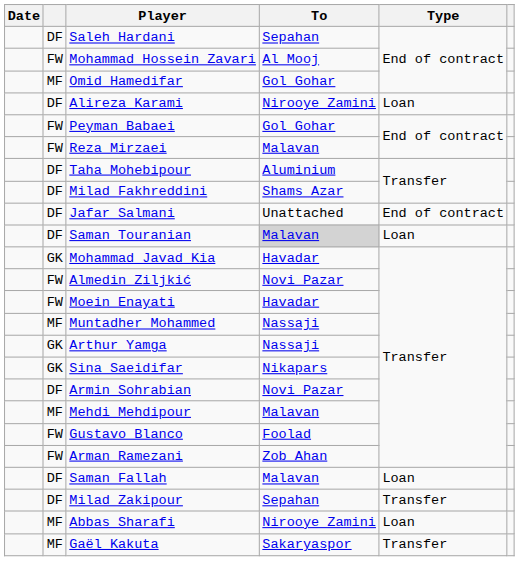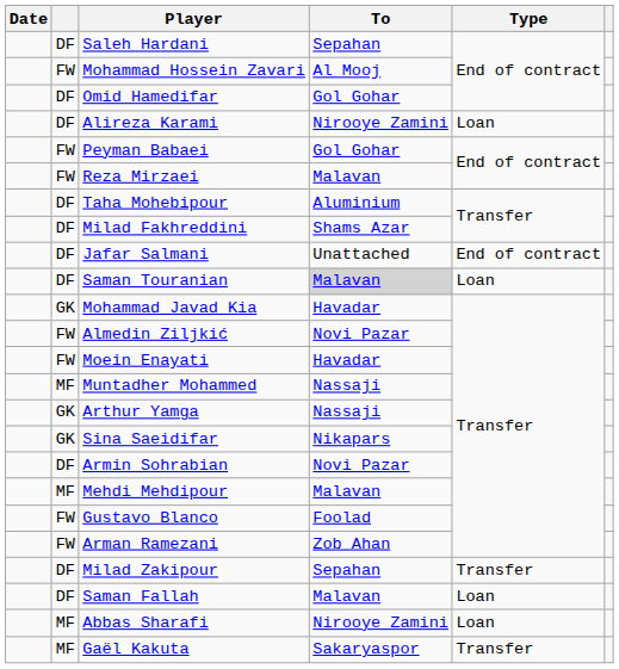 <table class="wikitable">
 <tr>
 <th>Date</th>
 <th></th>
 <th>Player</th>
 <th>To</th>
 <th>Type</th>
 <th></th>
 </tr>
 <tr>
 <td></td>
 <td>DF</td>
 <td> <a href='#'>Saleh Hardani</a></td>
 <td><a href='#'>Sepahan</a></td>
 <td rowspan="3">End of contract</td>
 <td align="center"></td>
 </tr>
 <tr>
 <td></td>
 <td>FW</td>
 <td> <a href='#'>Mohammad Hossein Zavari</a></td>
 <td> <a href='#'>Al Mooj</a></td>
 <td align="center"></td>
 </tr>
 <tr>
 <td></td>
-<td>MF</td>
+<td>DF</td>
 <td> <a href='#'>Omid Hamedifar</a></td>
 <td><a href='#'>Gol Gohar</a></td>
 <td align="center"></td>
 </tr>
 <tr>
 <td></td>
 <td>DF</td>
 <td> <a href='#'>Alireza Karami</a></td>
 <td><a href='#'>Nirooye Zamini</a></td>
 <td>Loan</td>
 <td align="center"></td>
 </tr>
 <tr>
 <td></td>
 <td>FW</td>
 <td> <a href='#'>Peyman Babaei</a></td>
 <td><a href='#'>Gol Gohar</a></td>
 <td rowspan="2">End of contract</td>
 <td align="center"></td>
 </tr>
 <tr>
 <td></td>
 <td>FW</td>
 <td> <a href='#'>Reza Mirzaei</a></td>
 <td><a href='#'>Malavan</a></td>
 <td align="center"></td>
 </tr>
 <tr>
 <td></td>
 <td>DF</td>
 <td> <a href='#'>Taha Mohebipour</a></td>
 <td><a href='#'>Aluminium</a></td>
 <td rowspan="2">Transfer</td>
 <td align="center"></td>
 </tr>
 <tr>
 <td></td>
 <td>DF</td>
 <td> <a href='#'>Milad Fakhreddini</a></td>
 <td><a href='#'>Shams Azar</a></td>
 <td align="center"></td>
 </tr>
 <tr>
 <td></td>
 <td>DF</td>
 <td> <a href='#'>Jafar Salmani</a></td>
 <td>Unattached</td>
 <td>End of contract</td>
 <td align="center"></td>
 </tr>
 <tr>
 <td></td>
 <td>DF</td>
 <td> <a href='#'>Saman Touranian</a></td>
 <td style="background: lightgrey;"><a href='#'>Malavan</a></td>
 <td>Loan</td>
 <td align="center"></td>
 </tr>
 <tr>
 <td></td>
 <td>GK</td>
 <td> <a href='#'>Mohammad Javad Kia</a></td>
 <td><a href='#'>Havadar</a></td>
 <td rowspan="10">Transfer</td>
 <td align="center"></td>
 </tr>
 <tr>
 <td></td>
 <td>FW</td>
 <td> <a href='#'>Almedin Ziljkić</a></td>
 <td> <a href='#'>Novi Pazar</a></td>
 <td align="center"></td>
 </tr>
 <tr>
 <td></td>
 <td>FW</td>
 <td> <a href='#'>Moein Enayati</a></td>
 <td><a href='#'>Havadar</a></td>
 <td align="center"></td>
 </tr>
 <tr>
 <td></td>
 <td>MF</td>
 <td> <a href='#'>Muntadher Mohammed</a></td>
 <td><a href='#'>Nassaji</a></td>
 <td align="center"></td>
 </tr>
 <tr>
 <td></td>
 <td>GK</td>
 <td> <a href='#'>Arthur Yamga</a></td>
 <td><a href='#'>Nassaji</a></td>
 <td align="center"></td>
 </tr>
 <tr>
 <td></td>
 <td>GK</td>
 <td> <a href='#'>Sina Saeidifar</a></td>
 <td><a href='#'>Nikapars</a></td>
 <td align="center"></td>
 </tr>
 <tr>
 <td></td>
 <td>DF</td>
 <td> <a href='#'>Armin Sohrabian</a></td>
 <td> <a href='#'>Novi Pazar</a></td>
 <td align="center"></td>
 </tr>
 <tr>
 <td></td>
 <td>MF</td>
 <td> <a href='#'>Mehdi Mehdipour</a></td>
 <td><a href='#'>Malavan</a></td>
 <td align="center"></td>
 </tr>
 <tr>
 <td></td>
 <td>FW</td>
 <td> <a href='#'>Gustavo Blanco</a></td>
 <td><a href='#'>Foolad</a></td>
 <td align="center"></td>
 </tr>
 <tr>
 <td></td>
 <td>FW</td>
 <td> <a href='#'>Arman Ramezani</a></td>
 <td><a href='#'>Zob Ahan</a></td>
 <td align="center"></td>
 </tr>
 <tr>
 <td></td>
 <td>DF</td>
-<td> <a href='#'>Saman Fallah</a></td>
-<td><a href='#'>Malavan</a></td>
-<td>Loan</td>
+<td> <a href='#'>Milad Zakipour</a></td>
+<td><a href='#'>Sepahan</a></td>
+<td>Transfer</td>
 <td align="center"></td>
 </tr>
 <tr>
 <td></td>
 <td>DF</td>
-<td> <a href='#'>Milad Zakipour</a></td>
-<td><a href='#'>Sepahan</a></td>
-<td>Transfer</td>
+<td> <a href='#'>Saman Fallah</a></td>
+<td><a href='#'>Malavan</a></td>
+<td>Loan</td>
 <td align="center"></td>
 </tr>
 <tr>
 <td></td>
 <td>MF</td>
 <td> <a href='#'>Abbas Sharafi</a></td>
 <td><a href='#'>Nirooye Zamini</a></td>
 <td>Loan</td>
 <td align="center"></td>
 </tr>
 <tr>
 <td></td>
 <td>MF</td>
 <td> <a href='#'>Gaël Kakuta</a></td>
 <td> <a href='#'>Sakaryaspor</a></td>
 <td>Transfer</td>
 <td align="center"></td>
 </tr>
 </table>
